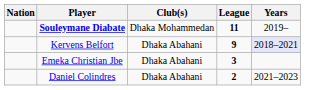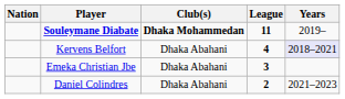 <table class="wikitable sortable" style="text-align:center; margin-left:1em; font-size:85%;">
 <tr>
 <th>Nation</th>
 <th>Player</th>
 <th>Club(s)</th>
 <th>League</th>
 <th>Years</th>
 </tr>
 <tr>
 <td></td>
 <td><strong><a href='#'>Souleymane Diabate</a></strong></td>
-<td>Dhaka Mohammedan</td>
+<td><strong>Dhaka Mohammedan</strong></td>
 <td><strong>11</strong></td>
 <td>2019–</td>
 </tr>
 <tr>
 <td></td>
 <td><a href='#'>Kervens Belfort</a></td>
 <td>Dhaka Abahani</td>
-<td><strong>9</strong></td>
+<td><strong>4</strong></td>
 <td style="background: lavender;">2018–2021</td>
 </tr>
 <tr>
 <td></td>
 <td><a href='#'>Emeka Christian Jbe</a></td>
 <td>Dhaka Abahani</td>
 <td><strong>3</strong></td>
 <td></td>
 </tr>
 <tr>
 <td></td>
 <td><a href='#'>Daniel Colindres</a></td>
 <td>Dhaka Abahani</td>
 <td><strong>2</strong></td>
 <td>2021–2023</td>
 </tr>
 </table>
